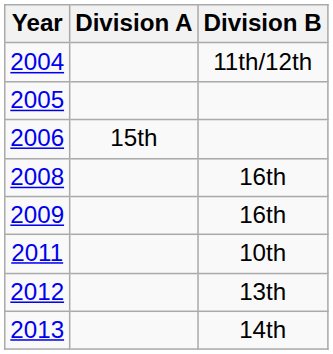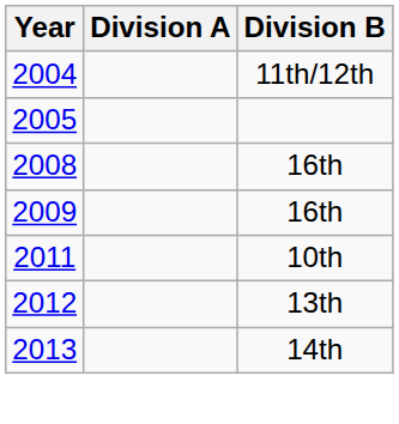 <table class="wikitable" style="text-align:center">
 <tr>
 <th>Year</th>
 <th>Division A</th>
 <th>Division B</th>
 </tr>
 <tr>
 <td><a href='#'>2004</a></td>
 <td></td>
 <td>11th/12th</td>
 </tr>
 <tr>
 <td><a href='#'>2005</a></td>
 <td></td>
-<td></td>
-</tr>
-<tr>
-<td><a href='#'>2006</a></td>
-<td>15th</td>
 <td></td>
 </tr>
 <tr>
 <td><a href='#'>2008</a></td>
 <td></td>
 <td>16th</td>
 </tr>
 <tr>
 <td><a href='#'>2009</a></td>
 <td></td>
 <td>16th</td>
 </tr>
 <tr>
 <td><a href='#'>2011</a></td>
 <td></td>
 <td>10th</td>
 </tr>
 <tr>
 <td><a href='#'>2012</a></td>
 <td></td>
 <td>13th</td>
 </tr>
 <tr>
 <td><a href='#'>2013</a></td>
 <td></td>
 <td>14th</td>
 </tr>
 </table>
